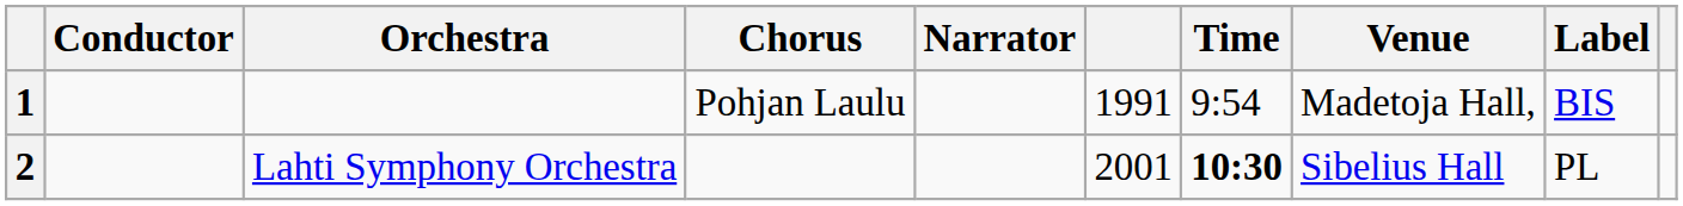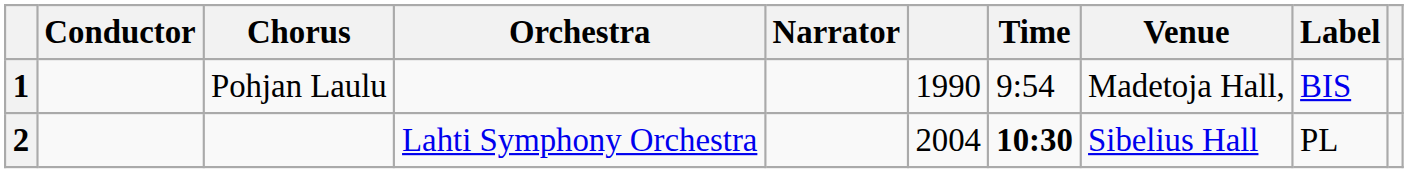 <table class="wikitable" style="margin-right: 0; font-size: 95%">
 <tr>
 <th scope="col"></th>
 <th scope="col">Conductor</th>
+<th scope="col">Chorus</th>
 <th scope="col">Orchestra</th>
-<th scope="col">Chorus</th>
 <th scope="col">Narrator</th>
 <th scope="col"></th>
 <th scope="col">Time</th>
 <th scope="col">Venue</th>
 <th scope="col">Label</th>
 <th scope="col" class="unsortable"></th>
 </tr>
 <tr>
 <th scope="row">1</th>
 <td></td>
-<td></td>
 <td>Pohjan Laulu</td>
 <td></td>
-<td>1991</td>
+<td></td>
+<td>1990</td>
 <td>9:54</td>
 <td>Madetoja Hall, </td>
 <td><a href='#'>BIS</a></td>
 <td></td>
 </tr>
 <tr>
 <th scope="row">2</th>
 <td></td>
+<td></td>
 <td><a href='#'>Lahti Symphony Orchestra</a></td>
 <td></td>
-<td></td>
-<td>2001</td>
+<td>2004</td>
 <td><strong>10:30</strong></td>
 <td><a href='#'>Sibelius Hall</a></td>
 <td>PL</td>
 <td></td>
 </tr>
 </table>
